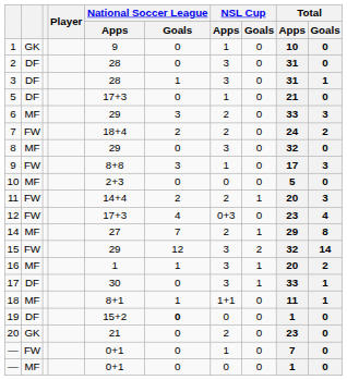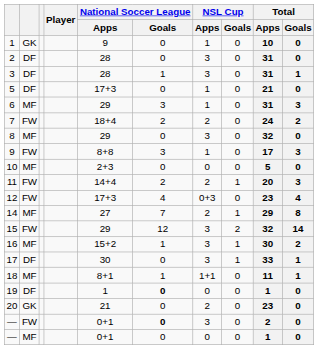 <table class="wikitable sortable" style="text-align:center">
 <tr>
 <th rowspan="2"></th>
 <th rowspan="2"></th>
 <th rowspan="2"></th>
 <th rowspan="2">Player</th>
 <th colspan="2"><a href='#'>National Soccer League</a></th>
 <th colspan="2"><a href='#'>NSL Cup</a></th>
 <th colspan="2">Total</th>
 </tr>
 <tr>
 <th>Apps</th>
 <th>Goals</th>
 <th>Apps</th>
 <th>Goals</th>
 <th>Apps</th>
 <th>Goals</th>
 </tr>
 <tr>
 <td>1</td>
 <td>GK</td>
 <td></td>
 <td align="left"><br></td>
 <td>9</td>
 <td>0<br></td>
 <td>1</td>
 <td>0<br></td>
 <th>10</th>
 <th>0</th>
 </tr>
 <tr>
 <td>2</td>
 <td>DF</td>
 <td></td>
 <td align="left"><br></td>
 <td>28</td>
 <td>0<br></td>
 <td>3</td>
 <td>0<br></td>
 <th>31</th>
 <th>0</th>
 </tr>
 <tr>
 <td>3</td>
 <td>DF</td>
 <td></td>
 <td align="left"><br></td>
 <td>28</td>
 <td>1<br></td>
 <td>3</td>
 <td>0<br></td>
 <th>31</th>
 <th>1</th>
 </tr>
 <tr>
 <td>5</td>
 <td>DF</td>
 <td></td>
 <td align="left"><br></td>
 <td>17+3</td>
 <td>0<br></td>
 <td>1</td>
 <td>0<br></td>
 <th>21</th>
 <th>0</th>
 </tr>
 <tr>
 <td>6</td>
 <td>MF</td>
 <td></td>
 <td align="left"><br></td>
 <td>29</td>
 <td>3<br></td>
-<td>2</td>
+<td>1</td>
 <td>0<br></td>
-<th>33</th>
+<th>31</th>
 <th>3</th>
 </tr>
 <tr>
 <td>7</td>
 <td>FW</td>
 <td></td>
 <td align="left"><br></td>
 <td>18+4</td>
 <td>2<br></td>
 <td>2</td>
 <td>0<br></td>
 <th>24</th>
 <th>2</th>
 </tr>
 <tr>
 <td>8</td>
 <td>MF</td>
 <td></td>
 <td align="left"><br></td>
 <td>29</td>
 <td>0<br></td>
 <td>3</td>
 <td>0<br></td>
 <th>32</th>
 <th>0</th>
 </tr>
 <tr>
 <td>9</td>
 <td>FW</td>
 <td></td>
 <td align="left"><br></td>
 <td>8+8</td>
 <td>3<br></td>
 <td>1</td>
 <td>0<br></td>
 <th>17</th>
 <th>3</th>
 </tr>
 <tr>
 <td>10</td>
 <td>MF</td>
 <td></td>
 <td align="left"><br></td>
 <td>2+3</td>
 <td>0<br></td>
 <td>0</td>
 <td>0<br></td>
 <th>5</th>
 <th>0</th>
 </tr>
 <tr>
 <td>11</td>
 <td>FW</td>
 <td></td>
 <td align="left"><br></td>
 <td>14+4</td>
 <td>2<br></td>
 <td>2</td>
 <td>1<br></td>
 <th>20</th>
 <th>3</th>
 </tr>
 <tr>
 <td>12</td>
 <td>FW</td>
 <td></td>
 <td align="left"><br></td>
 <td>17+3</td>
 <td>4<br></td>
 <td>0+3</td>
 <td>0<br></td>
 <th>23</th>
 <th>4</th>
 </tr>
 <tr>
 <td>14</td>
 <td>MF</td>
 <td></td>
 <td align="left"><br></td>
 <td>27</td>
 <td>7<br></td>
 <td>2</td>
 <td>1<br></td>
 <th>29</th>
 <th>8</th>
 </tr>
 <tr>
 <td>15</td>
 <td>FW</td>
 <td></td>
 <td align="left"><br></td>
 <td>29</td>
 <td>12<br></td>
 <td>3</td>
 <td>2<br></td>
 <th>32</th>
 <th>14</th>
 </tr>
 <tr>
 <td>16</td>
 <td>MF</td>
 <td></td>
 <td align="left"><br></td>
-<td>1</td>
+<td>15+2</td>
 <td>1<br></td>
 <td>3</td>
 <td>1<br></td>
-<th>20</th>
+<th>30</th>
 <th>2</th>
 </tr>
 <tr>
 <td>17</td>
 <td>DF</td>
 <td></td>
 <td align="left"><br></td>
 <td>30</td>
 <td>0<br></td>
 <td>3</td>
 <td>1<br></td>
 <th>33</th>
 <th>1</th>
 </tr>
 <tr>
 <td>18</td>
 <td>MF</td>
 <td></td>
 <td align="left"><br></td>
 <td>8+1</td>
 <td>1<br></td>
 <td>1+1</td>
 <td>0<br></td>
 <th>11</th>
 <th>1</th>
 </tr>
 <tr>
 <td>19</td>
 <td>DF</td>
 <td></td>
 <td align="left"><br></td>
-<td>15+2</td>
+<td>1</td>
 <td><strong>0<br></strong></td>
 <td>0</td>
 <td>0<br></td>
 <th>1</th>
 <th>0</th>
 </tr>
 <tr>
 <td>20</td>
 <td>GK</td>
 <td></td>
 <td align="left"><br></td>
 <td>21</td>
 <td>0<br></td>
 <td>2</td>
 <td>0<br></td>
 <th>23</th>
 <th>0</th>
 </tr>
 <tr>
 <td>—</td>
 <td>FW</td>
 <td></td>
 <td align="left"><br></td>
 <td>0+1</td>
+<td><strong>0<br></strong></td>
+<td>3</td>
 <td>0<br></td>
-<td>1</td>
-<td>0<br></td>
-<th>7</th>
+<th>2</th>
 <th>0</th>
 </tr>
 <tr>
 <td>—</td>
 <td>MF</td>
 <td></td>
 <td align="left"><br></td>
 <td>0+1</td>
 <td>0<br></td>
 <td>0</td>
 <td>0<br></td>
 <th>1</th>
 <th>0</th>
 </tr>
 </table>
